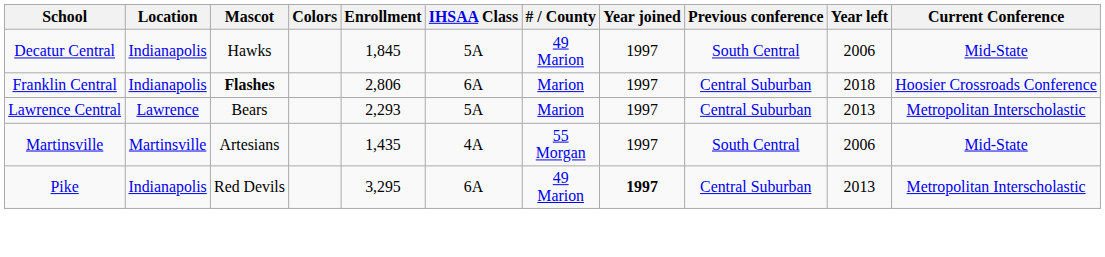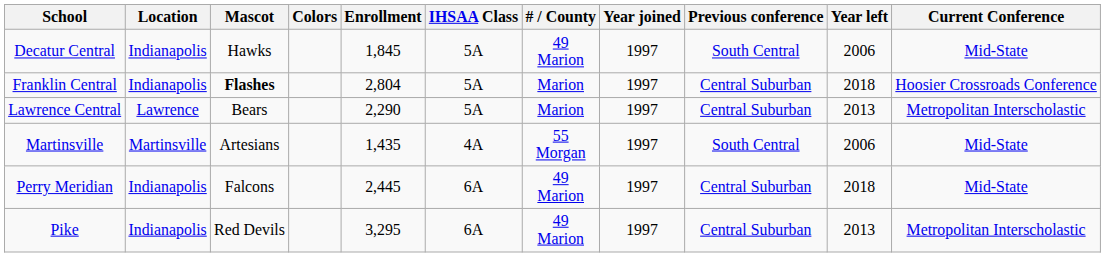 <table class="wikitable" style="text-align:center;">
 <tr>
 <th>School</th>
 <th>Location</th>
 <th>Mascot</th>
 <th>Colors</th>
 <th>Enrollment</th>
 <th><a href='#'>IHSAA</a> Class</th>
 <th># / County</th>
 <th>Year joined</th>
 <th>Previous conference</th>
 <th>Year left</th>
 <th>Current Conference</th>
 </tr>
 <tr>
 <td><a href='#'>Decatur Central</a></td>
 <td><a href='#'>Indianapolis</a></td>
 <td>Hawks</td>
 <td> </td>
 <td>1,845</td>
 <td>5A</td>
 <td><a href='#'>49<br>Marion</a></td>
 <td>1997</td>
 <td><a href='#'>South Central</a></td>
 <td>2006</td>
 <td><a href='#'>Mid-State</a></td>
 </tr>
 <tr>
 <td><a href='#'>Franklin Central</a></td>
 <td><a href='#'>Indianapolis</a></td>
 <td><strong>Flashes</strong></td>
 <td>  </td>
-<td>2,806</td>
-<td>6A</td>
+<td>2,804</td>
+<td>5A</td>
 <td><a href='#'>Marion</a></td>
 <td>1997</td>
 <td><a href='#'>Central Suburban</a></td>
 <td>2018</td>
 <td><a href='#'>Hoosier Crossroads Conference</a></td>
 </tr>
 <tr>
 <td><a href='#'>Lawrence Central</a></td>
 <td><a href='#'>Lawrence</a></td>
 <td>Bears</td>
 <td>  </td>
-<td>2,293</td>
+<td>2,290</td>
 <td>5A</td>
 <td><a href='#'>Marion</a></td>
 <td>1997</td>
 <td><a href='#'>Central Suburban</a></td>
 <td>2013</td>
 <td><a href='#'>Metropolitan Interscholastic</a></td>
 </tr>
 <tr>
 <td><a href='#'>Martinsville</a></td>
 <td><a href='#'>Martinsville</a></td>
 <td>Artesians</td>
 <td> </td>
 <td>1,435</td>
 <td>4A</td>
 <td><a href='#'>55<br>Morgan</a></td>
 <td>1997</td>
 <td><a href='#'>South Central</a></td>
 <td>2006</td>
 <td><a href='#'>Mid-State</a></td>
 </tr>
 <tr>
+<td><a href='#'>Perry Meridian</a></td>
+<td><a href='#'>Indianapolis</a></td>
+<td>Falcons</td>
+<td> </td>
+<td>2,445</td>
+<td>6A</td>
+<td><a href='#'>49<br>Marion</a></td>
+<td>1997</td>
+<td><a href='#'>Central Suburban</a></td>
+<td>2018</td>
+<td><a href='#'>Mid-State</a></td>
+</tr>
+<tr>
 <td><a href='#'>Pike</a></td>
 <td><a href='#'>Indianapolis</a></td>
 <td>Red Devils</td>
 <td>  </td>
 <td>3,295</td>
 <td>6A</td>
 <td><a href='#'>49<br>Marion</a></td>
-<td><strong>1997</strong></td>
+<td>1997</td>
 <td><a href='#'>Central Suburban</a></td>
 <td>2013</td>
 <td><a href='#'>Metropolitan Interscholastic</a></td>
 </tr>
 </table>
